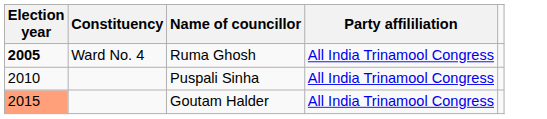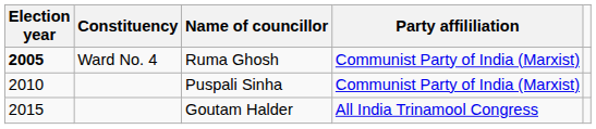 <table class="wikitable"ìÍĦĤĠčw>
 <tr>
 <th>Election<br> year</th>
 <th>Constituency</th>
 <th>Name of councillor</th>
 <th>Party affililiation</th>
 </tr>
 <tr>
 <td><strong>2005</strong></td>
 <td>Ward No. 4</td>
 <td>Ruma Ghosh</td>
-<td><a href='#'>All India Trinamool Congress</a></td>
+<td><a href='#'>Communist Party of India (Marxist)</a></td>
 <td></td>
 </tr>
 <tr>
 <td>2010</td>
 <td></td>
 <td>Puspali Sinha</td>
-<td><a href='#'>All India Trinamool Congress</a></td>
+<td><a href='#'>Communist Party of India (Marxist)</a></td>
 <td></td>
 </tr>
 <tr>
-<td style="background: lightsalmon;">2015</td>
+<td>2015</td>
 <td></td>
 <td>Goutam Halder</td>
 <td><a href='#'>All India Trinamool Congress</a></td>
 <td></td>
 </tr>
 </table>
